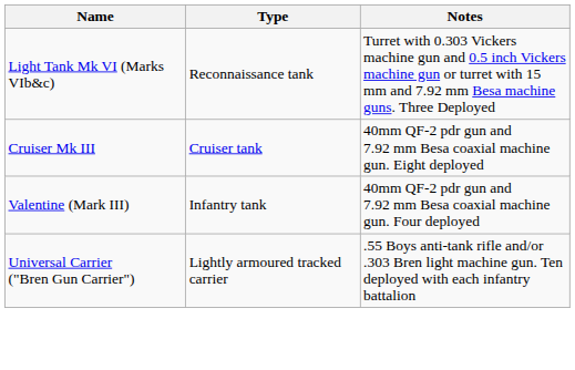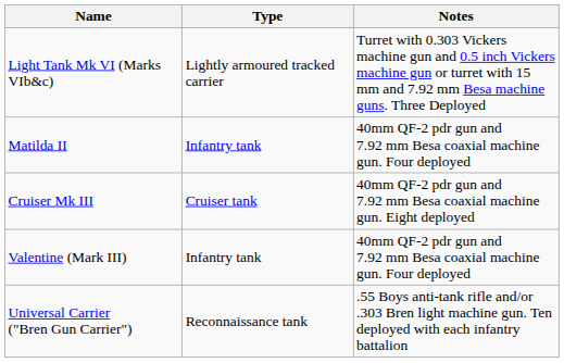 <table class="wikitable">
 <tr>
 <th style="text-align: centre;  width:8%;">Name</th>
 <th style="text-align: centre; width:5% ">Type</th>
 <th style="text-align: centre;  width:10%;">Notes</th>
 </tr>
 <tr>
 <td><a href='#'>Light Tank Mk VI</a> (Marks VIb&c)</td>
-<td>Reconnaissance tank</td>
+<td>Lightly armoured tracked carrier</td>
 <td>Turret with 0.303 Vickers machine gun and <a href='#'>0.5 inch Vickers machine gun</a> or turret with 15 mm and 7.92 mm <a href='#'>Besa machine guns</a>. Three Deployed</td>
+</tr>
+<tr>
+<td><a href='#'>Matilda II</a></td>
+<td><a href='#'>Infantry tank</a></td>
+<td>40mm QF-2 pdr gun and 7.92 mm  Besa coaxial machine gun. Four deployed</td>
 </tr>
 <tr>
 <td><a href='#'>Cruiser Mk III</a></td>
 <td><a href='#'>Cruiser tank</a></td>
 <td>40mm QF-2 pdr gun and 7.92 mm  Besa coaxial machine gun. Eight deployed</td>
 </tr>
 <tr>
 <td><a href='#'>Valentine</a> (Mark III)</td>
 <td>Infantry tank</td>
 <td>40mm QF-2 pdr gun and 7.92 mm  Besa coaxial machine gun. Four deployed</td>
 </tr>
 <tr>
 <td><a href='#'>Universal Carrier</a><br>("Bren Gun Carrier")</td>
-<td>Lightly armoured tracked carrier</td>
+<td>Reconnaissance tank</td>
 <td>.55 Boys anti-tank rifle and/or .303 Bren light machine gun. Ten deployed with each infantry battalion</td>
 </tr>
 </table>
